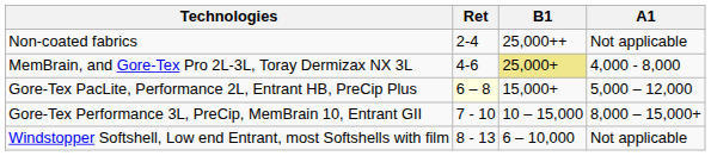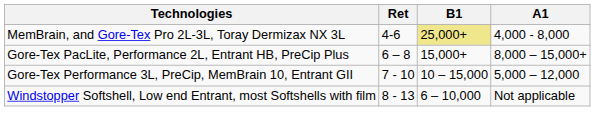 <table class="wikitable">
 <tr>
 <th>Technologies</th>
 <th>Ret</th>
 <th>B1</th>
 <th>A1</th>
-</tr>
-<tr>
-<td>Non-coated fabrics</td>
-<td>2-4</td>
-<td>25,000++</td>
-<td>Not applicable</td>
 </tr>
 <tr>
 <td>MemBrain, and <a href='#'>Gore-Tex</a> Pro 2L-3L, Toray Dermizax NX 3L</td>
 <td>4-6</td>
 <td style="background: khaki;">25,000+</td>
 <td>4,000 - 8,000</td>
 </tr>
 <tr>
 <td>Gore-Tex PacLite, Performance 2L, Entrant HB, PreCip Plus</td>
-<td style="background: lightyellow;">6 – 8</td>
+<td>6 – 8</td>
 <td>15,000+</td>
-<td>5,000 – 12,000</td>
+<td>8,000 – 15,000+</td>
 </tr>
 <tr>
 <td>Gore-Tex Performance 3L, PreCip, MemBrain 10, Entrant GII</td>
 <td>7 - 10</td>
 <td>10 – 15,000</td>
-<td>8,000 – 15,000+</td>
+<td>5,000 – 12,000</td>
 </tr>
 <tr>
 <td><a href='#'>Windstopper</a> Softshell, Low end Entrant, most Softshells with film</td>
 <td>8 - 13</td>
 <td>6 – 10,000</td>
 <td>Not applicable</td>
 </tr>
 </table>
